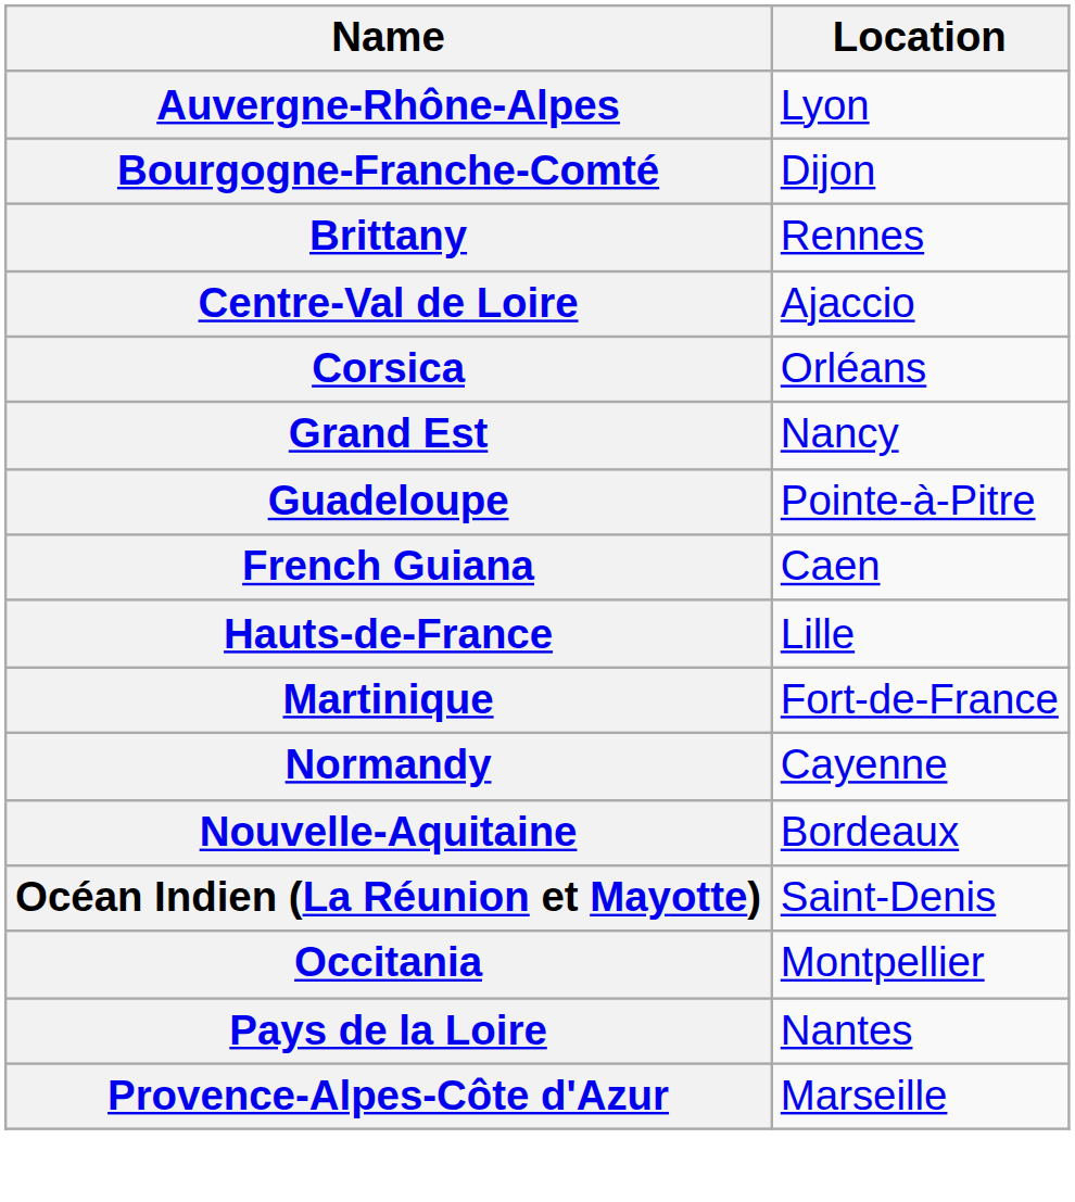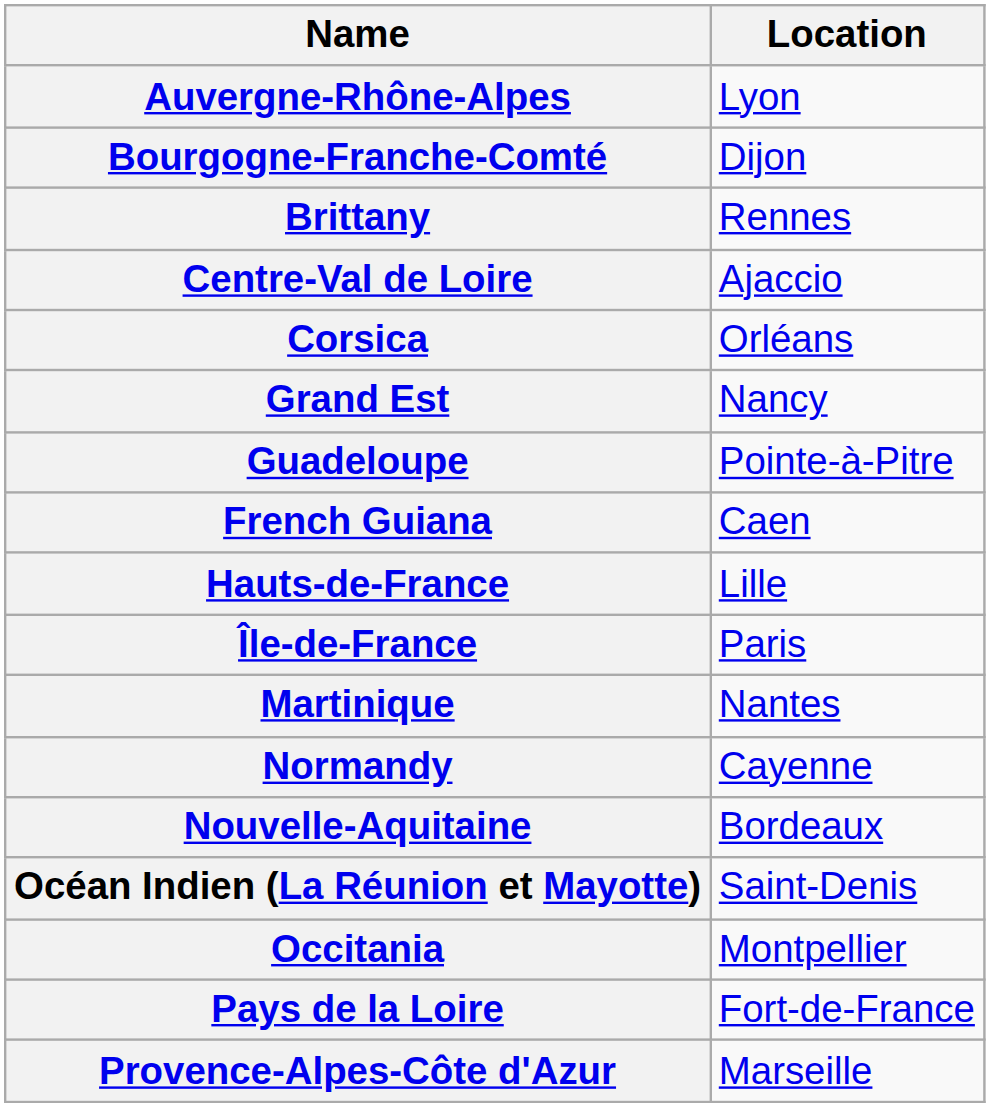 <table class="wikitable alternance">
 <tr>
 <th scope="col">Name</th>
 <th scope="col">Location</th>
 </tr>
 <tr>
 <th scope="row"><a href='#'>Auvergne-Rhône-Alpes</a></th>
 <td><a href='#'>Lyon</a></td>
 </tr>
 <tr>
 <th scope="row"><a href='#'>Bourgogne-Franche-Comté</a></th>
 <td><a href='#'>Dijon</a></td>
 </tr>
 <tr>
 <th scope="row"><a href='#'>Brittany</a></th>
 <td><a href='#'>Rennes</a></td>
 </tr>
 <tr>
 <th scope="row"><a href='#'>Centre-Val de Loire</a></th>
 <td><a href='#'>Ajaccio</a></td>
 </tr>
 <tr>
 <th scope="row"><a href='#'>Corsica</a></th>
 <td><a href='#'>Orléans</a></td>
 </tr>
 <tr>
 <th scope="row"><a href='#'>Grand Est</a></th>
 <td><a href='#'>Nancy</a></td>
 </tr>
 <tr>
 <th scope="row"><a href='#'>Guadeloupe</a></th>
 <td><a href='#'>Pointe-à-Pitre</a></td>
 </tr>
 <tr>
 <th scope="row"><a href='#'>French Guiana</a></th>
 <td><a href='#'>Caen</a></td>
 </tr>
 <tr>
 <th scope="row"><a href='#'>Hauts-de-France</a></th>
 <td><a href='#'>Lille</a></td>
 </tr>
 <tr>
+<th scope="row"><a href='#'>Île-de-France</a></th>
+<td><a href='#'>Paris</a></td>
+</tr>
+<tr>
 <th scope="row"><a href='#'>Martinique</a></th>
-<td><a href='#'>Fort-de-France</a></td>
+<td><a href='#'>Nantes</a></td>
 </tr>
 <tr>
 <th scope="row"><a href='#'>Normandy</a></th>
 <td><a href='#'>Cayenne</a></td>
 </tr>
 <tr>
 <th scope="row"><a href='#'>Nouvelle-Aquitaine</a></th>
 <td><a href='#'>Bordeaux</a></td>
 </tr>
 <tr>
 <th scope="row">Océan Indien (<a href='#'>La Réunion</a> et <a href='#'>Mayotte</a>)</th>
 <td><a href='#'>Saint-Denis</a></td>
 </tr>
 <tr>
 <th scope="row"><a href='#'>Occitania</a></th>
 <td><a href='#'>Montpellier</a></td>
 </tr>
 <tr>
 <th scope="row"><a href='#'>Pays de la Loire</a></th>
-<td><a href='#'>Nantes</a></td>
+<td><a href='#'>Fort-de-France</a></td>
 </tr>
 <tr>
 <th scope="row"><a href='#'>Provence-Alpes-Côte d'Azur</a></th>
 <td><a href='#'>Marseille</a></td>
 </tr>
 </table>
